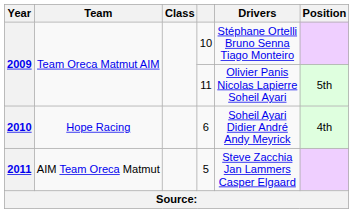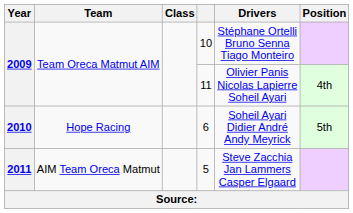 <table class="wikitable" style="text-align:center; font-size:90%">
 <tr>
 <th>Year</th>
 <th>Team</th>
 <th>Class</th>
 <th></th>
 <th>Drivers</th>
 <th>Position</th>
 </tr>
 <tr>
 <th rowspan="2"><a href='#'>2009</a></th>
 <td rowspan="2"> <a href='#'>Team Oreca Matmut AIM</a></td>
 <td rowspan="2"></td>
 <td>10</td>
 <td> <a href='#'>Stéphane Ortelli</a><br> <a href='#'>Bruno Senna</a><br> <a href='#'>Tiago Monteiro</a></td>
 <td style="background:#EFCFFF;"></td>
 </tr>
 <tr>
 <td>11</td>
 <td> <a href='#'>Olivier Panis</a><br> <a href='#'>Nicolas Lapierre</a><br> <a href='#'>Soheil Ayari</a></td>
-<td style="background:#DFFFDF;">5th</td>
+<td style="background:#DFFFDF;">4th</td>
 </tr>
 <tr>
 <th><a href='#'>2010</a></th>
 <td> <a href='#'>Hope Racing</a></td>
 <td></td>
 <td>6</td>
 <td> <a href='#'>Soheil Ayari</a><br> <a href='#'>Didier André</a><br> <a href='#'>Andy Meyrick</a></td>
-<td style="background:#DFFFDF;">4th</td>
+<td style="background:#DFFFDF;">5th</td>
 </tr>
 <tr>
 <th><a href='#'>2011</a></th>
 <td> AIM <a href='#'>Team Oreca</a> Matmut</td>
 <td></td>
 <td>5</td>
 <td> <a href='#'>Steve Zacchia</a><br> <a href='#'>Jan Lammers</a><br> <a href='#'>Casper Elgaard</a></td>
 <td style="background:#EFCFFF;"></td>
 </tr>
 <tr>
 <th colspan="6">Source:</th>
 </tr>
 </table>
